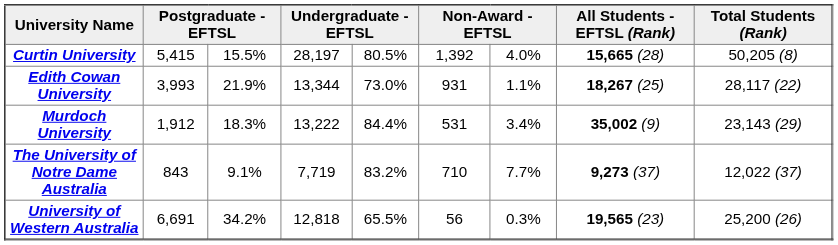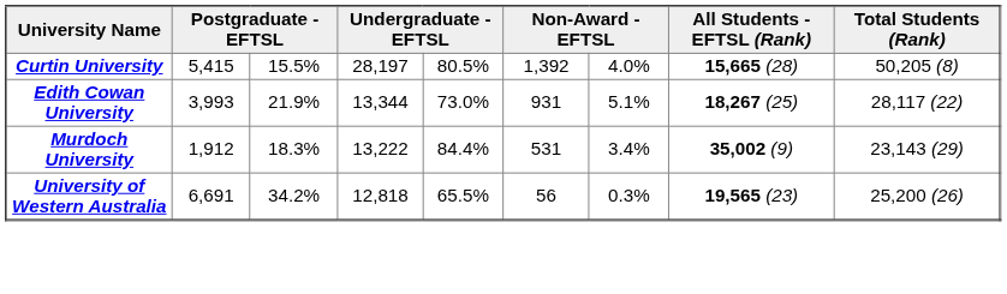 <table border="2" cellspacing="1" cellpadding="2" style="border-collapse: collapse;">
 <tr>
 <th colspan=1 style="background:#efefef;" align=center width=140>University Name</th>
 <th colspan=2 style="background:#efefef;" align=center width=140>Postgraduate - EFTSL</th>
 <th colspan=2 style="background:#efefef;" align=center width=140>Undergraduate - EFTSL</th>
 <th colspan=2 style="background:#efefef;" align=center width=140>Non-Award - EFTSL</th>
 <th colspan=1 style="background:#efefef;" align=center width=140>All Students - EFTSL <em>(Rank)</em></th>
 <th colspan=1 style="background:#efefef;" align=center width=140>Total Students <em>(Rank)</em></th>
 </tr>
 <tr>
 <td align=center><strong><em><a href='#'>Curtin University</a></em></strong></td>
 <td align=center>5,415</td>
 <td align=center>15.5%</td>
 <td align=center>28,197</td>
 <td align=center>80.5%</td>
 <td align=center>1,392</td>
 <td align=center>4.0%</td>
 <td align=center><strong>15,665</strong> <em>(28)</em></td>
 <td align=center>50,205 <em>(8)</em></td>
 </tr>
 <tr>
 <td align=center><strong><em><a href='#'>Edith Cowan University</a></em></strong></td>
 <td align=center>3,993</td>
 <td align=center>21.9%</td>
 <td align=center>13,344</td>
 <td align=center>73.0%</td>
 <td align=center>931</td>
-<td align=center>1.1%</td>
+<td align=center>5.1%</td>
 <td align=center><strong>18,267</strong> <em>(25)</em></td>
 <td align=center>28,117 <em>(22)</em></td>
 </tr>
 <tr>
 <td align=center><strong><em><a href='#'>Murdoch University</a></em></strong></td>
 <td align=center>1,912</td>
 <td align=center>18.3%</td>
 <td align=center>13,222</td>
 <td align=center>84.4%</td>
 <td align=center>531</td>
 <td align=center>3.4%</td>
 <td align=center><strong>35,002</strong> <em>(9)</em></td>
 <td align=center>23,143 <em>(29)</em></td>
 </tr>
 <tr>
-<td align=center><strong><em><a href='#'>The University of Notre Dame Australia</a></em></strong></td>
-<td align=center>843</td>
-<td align=center>9.1%</td>
-<td align=center>7,719</td>
-<td align=center>83.2%</td>
-<td align=center>710</td>
-<td align=center>7.7%</td>
-<td align=center><strong>9,273</strong> <em>(37)</em></td>
-<td align=center>12,022 <em>(37)</em></td>
-</tr>
-<tr>
 <td align=center><strong><em><a href='#'>University of Western Australia</a></em></strong></td>
 <td align=center>6,691</td>
 <td align=center>34.2%</td>
 <td align=center>12,818</td>
 <td align=center>65.5%</td>
 <td align=center>56</td>
 <td align=center>0.3%</td>
 <td align=center><strong>19,565</strong> <em>(23)</em></td>
 <td align=center>25,200 <em>(26)</em></td>
 </tr>
 <tr>
 </tr>
 </table>
